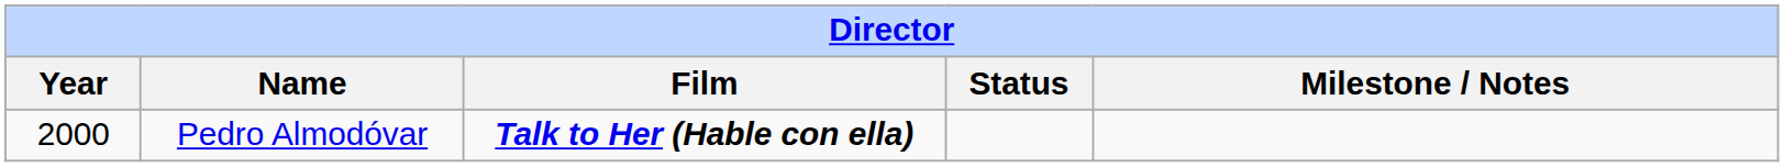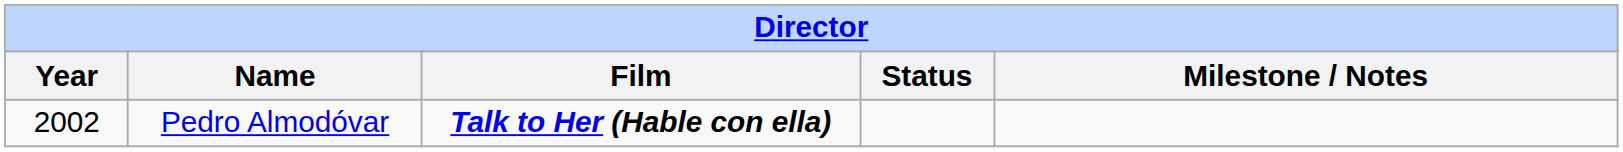 <table class="wikitable" style="text-align: center">
 <tr ---- bgcolor="#bfd7ff">
 <td colspan=5 align=center><strong><a href='#'>Director</a></strong></td>
 </tr>
 <tr ---- bgcolor="#ebf5ff">
 <th width="75">Year</th>
 <th width="200">Name</th>
 <th width="350">Film</th>
 <th width="75">Status</th>
 <th width="500">Milestone / Notes</th>
 </tr>
 <tr>
-<td style="text-align: center">2000</td>
+<td style="text-align: center">2002</td>
 <td><a href='#'>Pedro Almodóvar</a></td>
 <td><strong><em><a href='#'>Talk to Her</a> (Hable con ella)</em></strong></td>
 <td></td>
 <td></td>
 </tr>
 </table>
